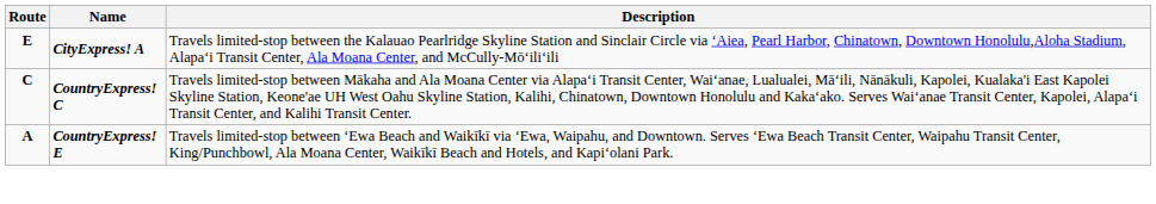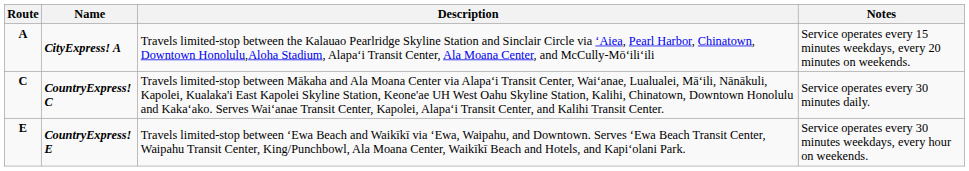 <table class="wikitable sticky-header">
 <tr>
 <th>Route</th>
 <th>Name</th>
 <th>Description</th>
+<th>Notes</th>
 </tr>
 <tr>
-<td style="vertical-align:top" align="center"><div><strong>E</strong></div></td>
+<td style="vertical-align:top" align="center"><div><strong>A</strong></div></td>
 <td><strong><em>CityExpress! A</em></strong></td>
 <td>Travels limited-stop between the Kalauao Pearlridge Skyline Station and Sinclair Circle via <a href='#'>ʻAiea</a>, <a href='#'>Pearl Harbor</a>,  <a href='#'>Chinatown</a>, <a href='#'>Downtown Honolulu</a>,<a href='#'>Aloha Stadium</a>, Alapaʻi Transit Center, <a href='#'>Ala Moana Center</a>, and McCully-Mōʻiliʻili</td>
+<td>Service operates every 15 minutes weekdays, every 20 minutes on weekends.</td>
 </tr>
 <tr>
 <td style="vertical-align:top" align="center"><div><strong>C</strong></div></td>
 <td><strong><em>CountryExpress! C</em></strong></td>
 <td>Travels limited-stop between Mākaha and Ala Moana Center via Alapaʻi Transit Center, Waiʻanae, Lualualei, Māʻili, Nānākuli, Kapolei, Kualaka'i East Kapolei Skyline Station, Keone'ae UH West Oahu Skyline Station, Kalihi, Chinatown, Downtown Honolulu and Kakaʻako. Serves Waiʻanae Transit Center, Kapolei, Alapaʻi Transit Center, and Kalihi Transit Center.</td>
+<td>Service operates every 30 minutes daily.</td>
 </tr>
 <tr>
-<td style="vertical-align:top" align="center"><div><strong>A</strong></div></td>
+<td style="vertical-align:top" align="center"><div><strong>E</strong></div></td>
 <td><strong><em>CountryExpress! E</em></strong></td>
 <td>Travels limited-stop between ʻEwa Beach and Waikīkī via ʻEwa, Waipahu, and Downtown. Serves ʻEwa Beach Transit Center, Waipahu Transit Center, King/Punchbowl, Ala Moana Center, Waikīkī Beach and Hotels, and Kapiʻolani Park.</td>
+<td>Service operates every 30 minutes weekdays, every hour on weekends.</td>
 </tr>
 </table>
